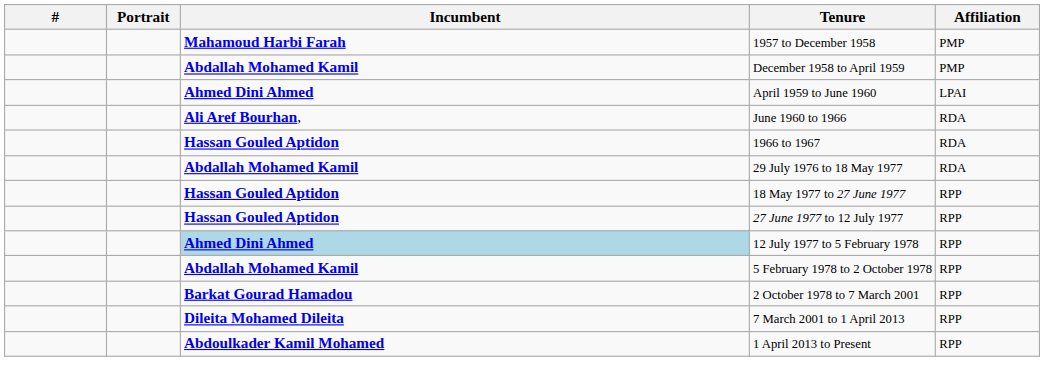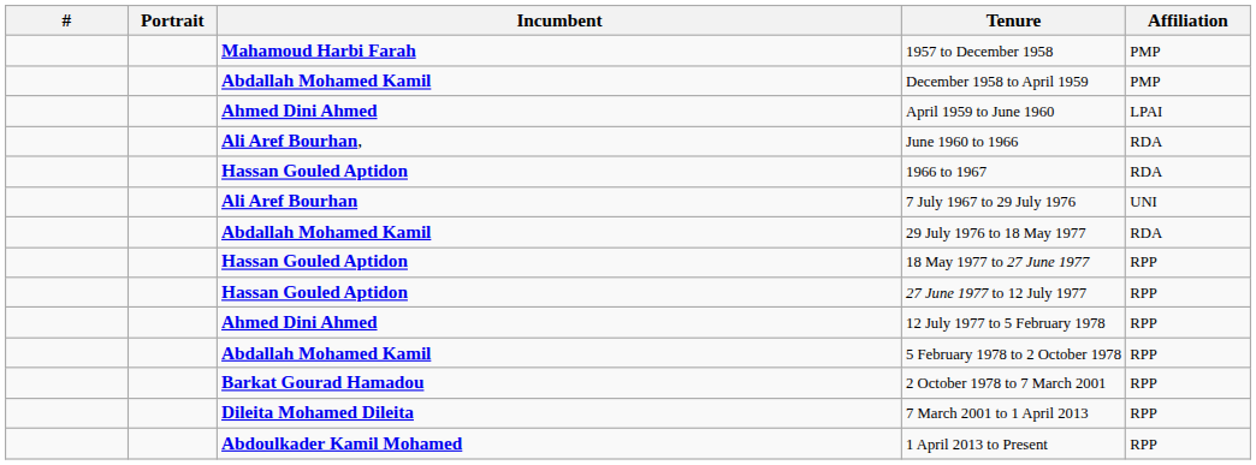 <table class="wikitable" style="font-size:85%;">
 <tr>
 <th>#</th>
 <th width="60">Portrait</th>
 <th width="55%">Incumbent</th>
 <th width="18%">Tenure</th>
 <th width="10%">Affiliation</th>
 </tr>
 <tr>
 <td></td>
 <td></td>
 <td><strong><a href='#'>Mahamoud Harbi Farah</a></strong></td>
 <td><small>1957 to December 1958</small></td>
 <td><small>PMP</small></td>
 </tr>
 <tr>
 <td></td>
 <td></td>
 <td><strong><a href='#'>Abdallah Mohamed Kamil</a></strong></td>
 <td><small>December 1958 to April 1959</small></td>
 <td><small>PMP</small></td>
 </tr>
 <tr>
 <td></td>
 <td></td>
 <td><strong><a href='#'>Ahmed Dini Ahmed</a></strong></td>
 <td><small>April 1959 to June 1960</small></td>
 <td><small>LPAI</small></td>
 </tr>
 <tr>
 <td></td>
 <td></td>
 <td><strong><a href='#'>Ali Aref Bourhan</a></strong>,</td>
 <td><small>June 1960 to 1966</small></td>
 <td><small>RDA</small></td>
 </tr>
 <tr>
 <td></td>
 <td></td>
 <td><strong><a href='#'>Hassan Gouled Aptidon</a></strong></td>
 <td><small>1966 to 1967</small></td>
 <td><small>RDA</small></td>
 </tr>
 <tr>
 <td></td>
 <td></td>
+<td><strong><a href='#'>Ali Aref Bourhan</a></strong></td>
+<td><small>7 July 1967 to 29 July 1976</small></td>
+<td><small>UNI</small></td>
+</tr>
+<tr>
+<td></td>
+<td></td>
 <td><strong><a href='#'>Abdallah Mohamed Kamil</a></strong></td>
 <td><small>29 July 1976 to 18 May 1977</small></td>
 <td><small>RDA</small></td>
 </tr>
 <tr>
 <td></td>
 <td></td>
 <td><strong><a href='#'>Hassan Gouled Aptidon</a></strong></td>
 <td><small>18 May 1977 to <em>27 June 1977</em></small></td>
 <td><small>RPP</small></td>
 </tr>
 <tr>
 <td></td>
 <td></td>
 <td><strong><a href='#'>Hassan Gouled Aptidon</a></strong></td>
 <td><small><em>27 June 1977</em> to 12 July 1977</small></td>
 <td><small>RPP</small></td>
 </tr>
 <tr>
 <td></td>
 <td></td>
-<td style="background: lightblue;"><strong><a href='#'>Ahmed Dini Ahmed</a></strong></td>
+<td><strong><a href='#'>Ahmed Dini Ahmed</a></strong></td>
 <td><small>12 July 1977 to 5 February 1978</small></td>
 <td><small>RPP</small></td>
 </tr>
 <tr>
 <td></td>
 <td></td>
 <td><strong><a href='#'>Abdallah Mohamed Kamil</a></strong></td>
 <td><small>5 February 1978 to 2 October 1978</small></td>
 <td><small>RPP</small></td>
 </tr>
 <tr>
 <td></td>
 <td></td>
 <td><strong><a href='#'>Barkat Gourad Hamadou</a></strong></td>
 <td><small>2 October 1978 to 7 March 2001</small></td>
 <td><small>RPP</small></td>
 </tr>
 <tr>
 <td></td>
 <td></td>
 <td><strong><a href='#'>Dileita Mohamed Dileita</a></strong></td>
 <td><small>7 March 2001 to 1 April 2013</small></td>
 <td><small>RPP</small></td>
 </tr>
 <tr>
 <td></td>
 <td></td>
 <td><strong><a href='#'>Abdoulkader Kamil Mohamed</a></strong></td>
 <td><small>1 April 2013 to Present</small></td>
 <td><small>RPP</small></td>
 </tr>
 </table>
